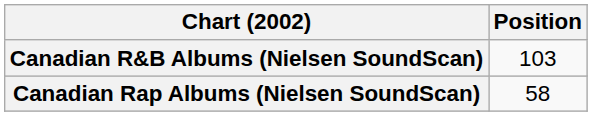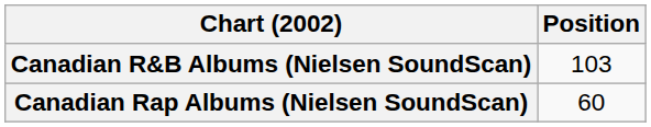 <table class="wikitable plainrowheaders" style="text-align:center">
 <tr>
 <th>Chart (2002)</th>
 <th>Position</th>
 </tr>
 <tr>
 <th scope="row">Canadian R&B Albums (Nielsen SoundScan)</th>
 <td>103</td>
 </tr>
 <tr>
 <th scope="row">Canadian Rap Albums (Nielsen SoundScan)</th>
-<td>58</td>
+<td>60</td>
 </tr>
 </table>
